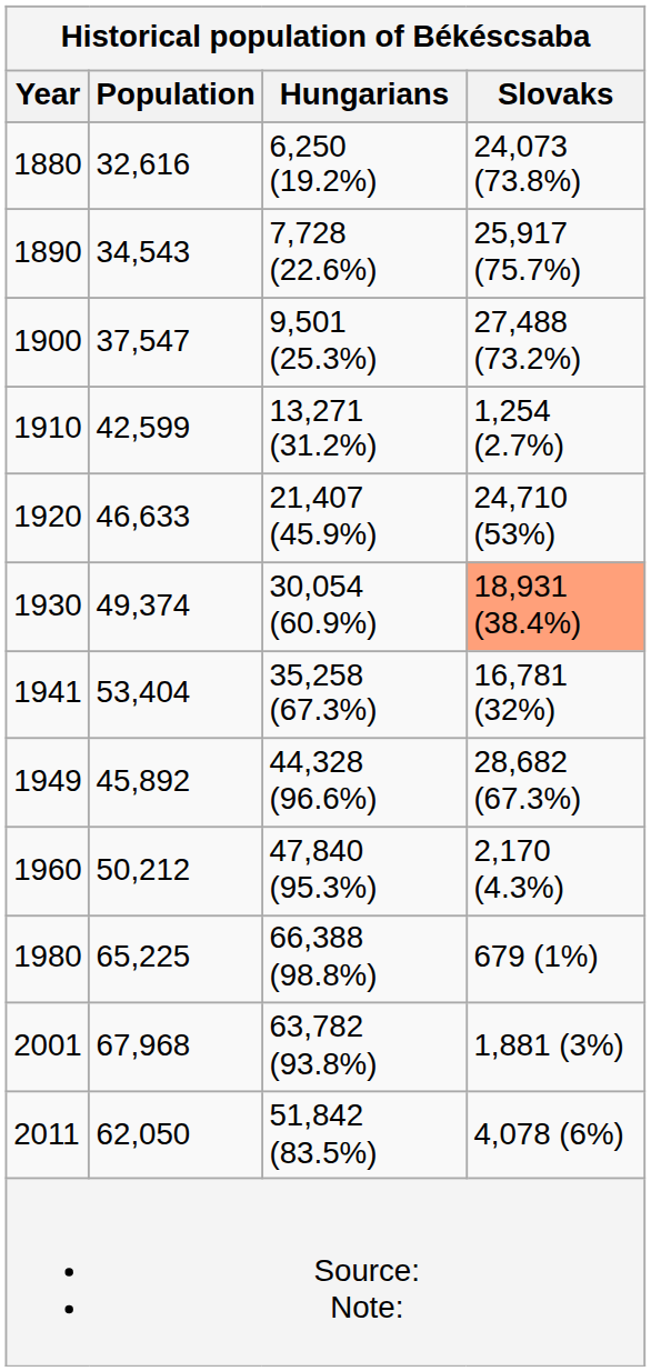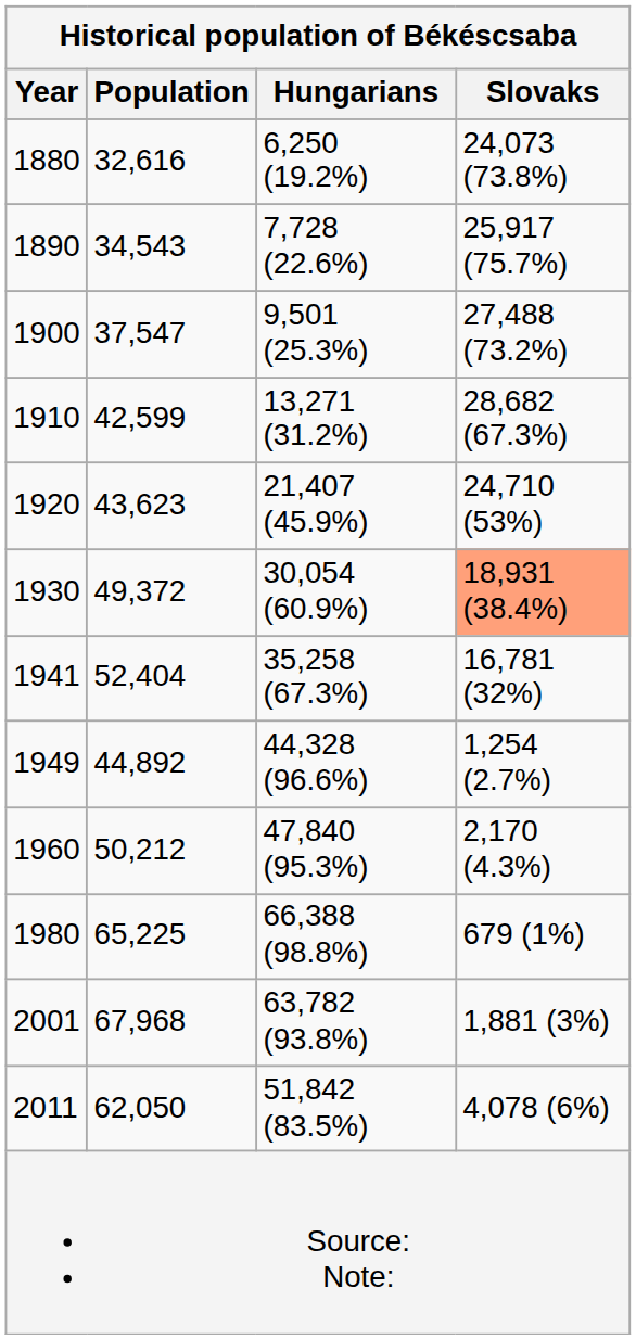 <table class="wikitable" style="float:right; font-size:93%;width:310px;height:16px;border:0;text-align:left;line-height:120%;margin-left:10px; margin-bottom:10px;">
 <tr>
 <td colspan="14" style="text-align:center; background:#f4f4f4;" height=24px><strong>Historical population of Békéscsaba</strong></td>
 </tr>
 <tr>
 <th>Year</th>
 <th>Population</th>
 <th>Hungarians</th>
 <th>Slovaks</th>
 </tr>
 <tr>
 <td>1880</td>
 <td>32,616</td>
 <td>6,250 (19.2%)</td>
 <td>24,073 (73.8%)</td>
 </tr>
 <tr>
 <td>1890</td>
 <td>34,543</td>
 <td>7,728 (22.6%)</td>
 <td>25,917 (75.7%)</td>
 </tr>
 <tr>
 <td>1900</td>
 <td>37,547</td>
 <td>9,501 (25.3%)</td>
 <td>27,488 (73.2%)</td>
 </tr>
 <tr>
 <td>1910</td>
 <td>42,599</td>
 <td>13,271 (31.2%)</td>
-<td>1,254 (2.7%)</td>
+<td>28,682 (67.3%)</td>
 </tr>
 <tr>
 <td>1920</td>
-<td>46,633</td>
+<td>43,623</td>
 <td>21,407 (45.9%)</td>
 <td>24,710 (53%)</td>
 </tr>
 <tr>
 <td>1930</td>
-<td>49,374</td>
+<td>49,372</td>
 <td>30,054 (60.9%)</td>
 <td style="background: lightsalmon;">18,931 (38.4%)</td>
 </tr>
 <tr>
 <td>1941</td>
-<td>53,404</td>
+<td>52,404</td>
 <td>35,258 (67.3%)</td>
 <td>16,781 (32%)</td>
 </tr>
 <tr>
 <td>1949</td>
-<td>45,892</td>
+<td>44,892</td>
 <td>44,328 (96.6%)</td>
-<td>28,682 (67.3%)</td>
+<td>1,254 (2.7%)</td>
 </tr>
 <tr>
 <td>1960</td>
 <td>50,212</td>
 <td>47,840 (95.3%)</td>
 <td>2,170 (4.3%)</td>
 </tr>
 <tr>
 <td>1980</td>
 <td>65,225</td>
 <td>66,388 (98.8%)</td>
 <td>679 (1%)</td>
 </tr>
 <tr>
 <td>2001</td>
 <td>67,968</td>
 <td>63,782 (93.8%)</td>
 <td>1,881 (3%)</td>
 </tr>
 <tr>
 <td>2011</td>
 <td>62,050</td>
 <td>51,842 (83.5%)</td>
 <td>4,078 (6%)</td>
 </tr>
 <tr>
 <td colspan="14" style="text-align:center; background:#f4f4f4;" height=24px><br><ul><li>Source:</li><li>Note:</li></ul></td>
 </tr>
 </table>
